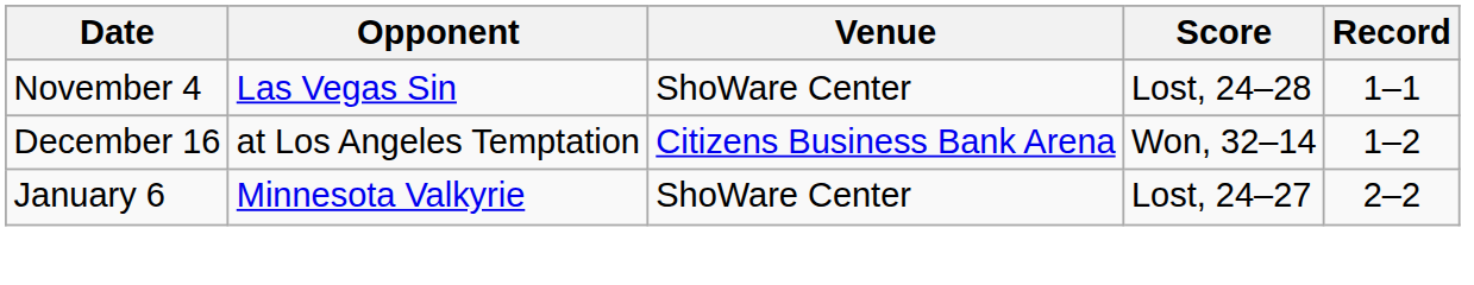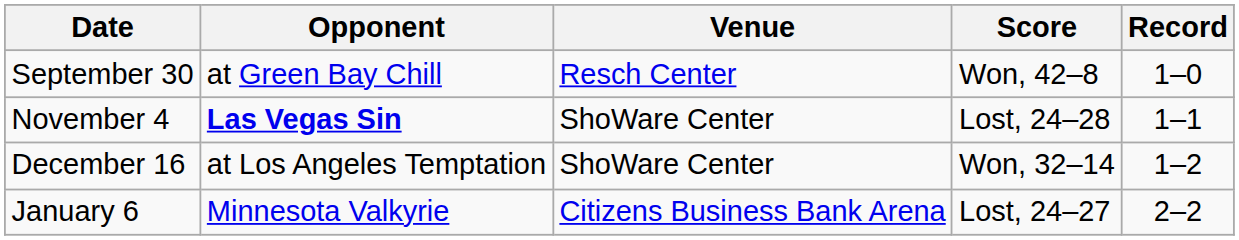 <table class="wikitable">
 <tr>
 <th>Date</th>
 <th>Opponent</th>
 <th>Venue</th>
 <th>Score</th>
 <th>Record</th>
 </tr>
 <tr>
+<td>September 30</td>
+<td>at <a href='#'>Green Bay Chill</a></td>
+<td><a href='#'>Resch Center</a></td>
+<td>Won, 42–8</td>
+<td align=center>1–0</td>
+</tr>
+<tr>
 <td>November 4</td>
-<td><a href='#'>Las Vegas Sin</a></td>
+<td><strong><a href='#'>Las Vegas Sin</a></strong></td>
 <td>ShoWare Center</td>
 <td>Lost, 24–28</td>
 <td align=center>1–1</td>
 </tr>
 <tr>
 <td>December 16</td>
 <td>at Los Angeles Temptation</td>
-<td><a href='#'>Citizens Business Bank Arena</a></td>
+<td>ShoWare Center</td>
 <td>Won, 32–14</td>
 <td align=center>1–2</td>
 </tr>
 <tr>
 <td>January 6</td>
 <td><a href='#'>Minnesota Valkyrie</a></td>
-<td>ShoWare Center</td>
+<td><a href='#'>Citizens Business Bank Arena</a></td>
 <td>Lost, 24–27</td>
 <td align=center>2–2</td>
 </tr>
 </table>
